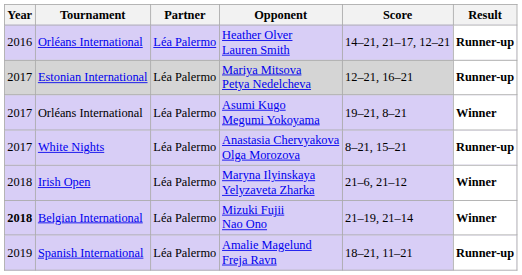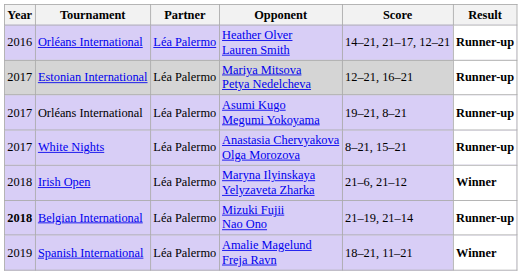 <table class="sortable wikitable" style="font-size: 90%;">
 <tr>
 <th>Year</th>
 <th>Tournament</th>
 <th>Partner</th>
 <th>Opponent</th>
 <th>Score</th>
 <th>Result</th>
 </tr>
 <tr style="background:#D8CEF6">
 <td align="center">2016</td>
 <td align="left"><a href='#'>Orléans International</a></td>
 <td align="left"> <a href='#'>Léa Palermo</a></td>
 <td align="left"> <a href='#'>Heather Olver</a><br> <a href='#'>Lauren Smith</a></td>
 <td align="left">14–21, 21–17, 12–21</td>
 <td style="text-align:left; background:white"> <strong>Runner-up</strong></td>
 </tr>
 <tr style="background:#D5D5D5">
 <td align="center">2017</td>
 <td align="left"><a href='#'>Estonian International</a></td>
 <td align="left"> Léa Palermo</td>
 <td align="left"> <a href='#'>Mariya Mitsova</a><br> <a href='#'>Petya Nedelcheva</a></td>
 <td align="left">12–21, 16–21</td>
 <td style="text-align:left; background:white"> <strong>Runner-up</strong></td>
 </tr>
 <tr style="background:#D8CEF6">
 <td align="center">2017</td>
 <td align="left">Orléans International</td>
 <td align="left"> Léa Palermo</td>
 <td align="left"> <a href='#'>Asumi Kugo</a><br> <a href='#'>Megumi Yokoyama</a></td>
 <td align="left">19–21, 8–21</td>
-<td style="text-align:left; background:white"> <strong>Winner</strong></td>
+<td style="text-align:left; background:white"> <strong>Runner-up</strong></td>
 </tr>
 <tr style="background:#D8CEF6">
 <td align="center">2017</td>
 <td align="left"><a href='#'>White Nights</a></td>
 <td align="left"> Léa Palermo</td>
 <td align="left"> <a href='#'>Anastasia Chervyakova</a><br> <a href='#'>Olga Morozova</a></td>
 <td align="left">8–21, 15–21</td>
 <td style="text-align:left; background:white"> <strong>Runner-up</strong></td>
 </tr>
 <tr style="background:#D8CEF6">
 <td align="center">2018</td>
 <td align="left"><a href='#'>Irish Open</a></td>
 <td align="left"> Léa Palermo</td>
 <td align="left"> <a href='#'>Maryna Ilyinskaya</a><br> <a href='#'>Yelyzaveta Zharka</a></td>
 <td align="left">21–6, 21–12</td>
 <td style="text-align:left; background:white"> <strong>Winner</strong></td>
 </tr>
 <tr style="background:#D8CEF6">
 <td align="center"><strong>2018</strong></td>
 <td align="left"><a href='#'>Belgian International</a></td>
 <td align="left"> Léa Palermo</td>
 <td align="left"> <a href='#'>Mizuki Fujii</a><br> <a href='#'>Nao Ono</a></td>
 <td align="left">21–19, 21–14</td>
-<td style="text-align:left; background:white"> <strong>Winner</strong></td>
+<td style="text-align:left; background:white"> <strong>Runner-up</strong></td>
 </tr>
 <tr style="background:#D8CEF6">
 <td align="center">2019</td>
 <td align="left"><a href='#'>Spanish International</a></td>
 <td align="left"> Léa Palermo</td>
 <td align="left"> <a href='#'>Amalie Magelund</a><br> <a href='#'>Freja Ravn</a></td>
 <td align="left">18–21, 11–21</td>
-<td style="text-align:left; background:white"> <strong>Runner-up</strong></td>
+<td style="text-align:left; background:white"> <strong>Winner</strong></td>
 </tr>
 </table>
